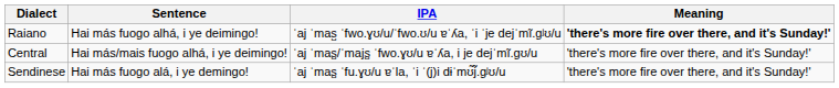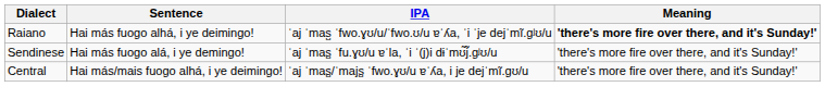 <table class="wikitable">
 <tr>
 <th>Dialect</th>
 <th>Sentence</th>
 <th><a href='#'>IPA</a></th>
 <th>Meaning</th>
 </tr>
 <tr>
 <td>Raiano</td>
 <td>Hai más fuogo alhá, i ye deimingo!</td>
 <td>ˈaj ˈmas̺ ˈfwo.ɣʊ/u/ˈfwo.ʊ/u ɐˈʎa, ˈi ˈje dejˈmĩ.gʲʊ/u</td>
 <td><strong>'there's more fire over there, and it's Sunday!'</strong></td>
 </tr>
 <tr>
+<td>Sendinese</td>
+<td>Hai más fuogo alá, i ye demingo!</td>
+<td>ˈaj ˈmas̺ ˈfu.ɣʊ/u ɐˈla, ˈi ˈ(j)i dɨˈmʊ̃j̃.gʲʊ/u</td>
+<td>'there's more fire over there, and it's Sunday!'</td>
+</tr>
+<tr>
 <td>Central</td>
 <td>Hai más/mais fuogo alhá, i ye deimingo!</td>
 <td>ˈaj ˈmas̺/ˈmajs̺ ˈfwo.ɣʊ/u ɐˈʎa, i je dejˈmĩ.gʊ/u</td>
 <td>'there's more fire over there, and it's Sunday!'</td>
 </tr>
-<tr>
-<td>Sendinese</td>
-<td>Hai más fuogo alá, i ye demingo!</td>
-<td>ˈaj ˈmas̺ ˈfu.ɣʊ/u ɐˈla, ˈi ˈ(j)i dɨˈmʊ̃j̃.gʲʊ/u</td>
-<td>'there's more fire over there, and it's Sunday!'</td>
-</tr>
 </table>
